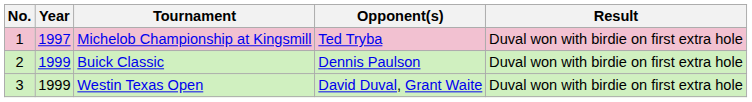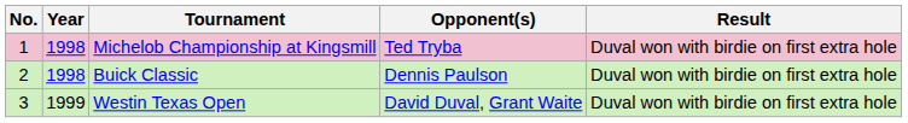 <table class="wikitable" style="font-size:95%;">
 <tr>
 <th>No.</th>
 <th>Year</th>
 <th>Tournament</th>
 <th>Opponent(s)</th>
 <th>Result</th>
 </tr>
 <tr style="background:#F2C1D1;">
 <td align=center>1</td>
-<td><a href='#'>1997</a></td>
+<td><a href='#'>1998</a></td>
 <td><a href='#'>Michelob Championship at Kingsmill</a></td>
 <td> <a href='#'>Ted Tryba</a></td>
 <td>Duval won with birdie on first extra hole</td>
 </tr>
 <tr style="background:#D0F0C0;">
 <td align=center>2</td>
-<td><a href='#'>1999</a></td>
+<td><a href='#'>1998</a></td>
 <td><a href='#'>Buick Classic</a></td>
 <td> <a href='#'>Dennis Paulson</a></td>
 <td>Duval won with birdie on first extra hole</td>
 </tr>
 <tr style="background:#D0F0C0;">
 <td align=center>3</td>
 <td>1999</td>
 <td><a href='#'>Westin Texas Open</a></td>
 <td> <a href='#'>David Duval</a>,  <a href='#'>Grant Waite</a></td>
 <td>Duval won with birdie on first extra hole</td>
 </tr>
 </table>
